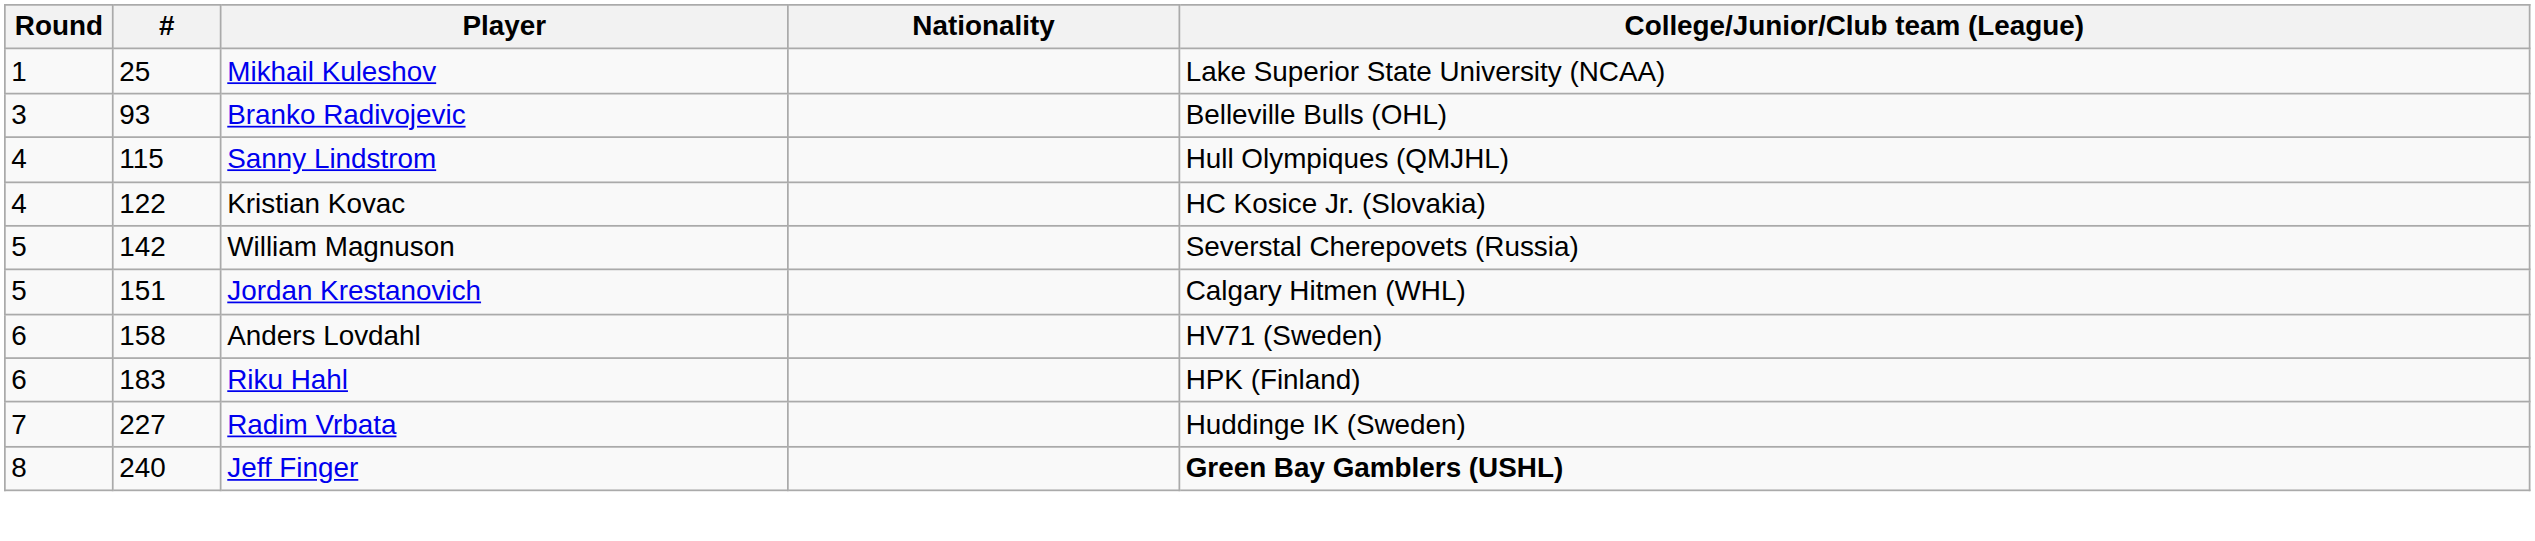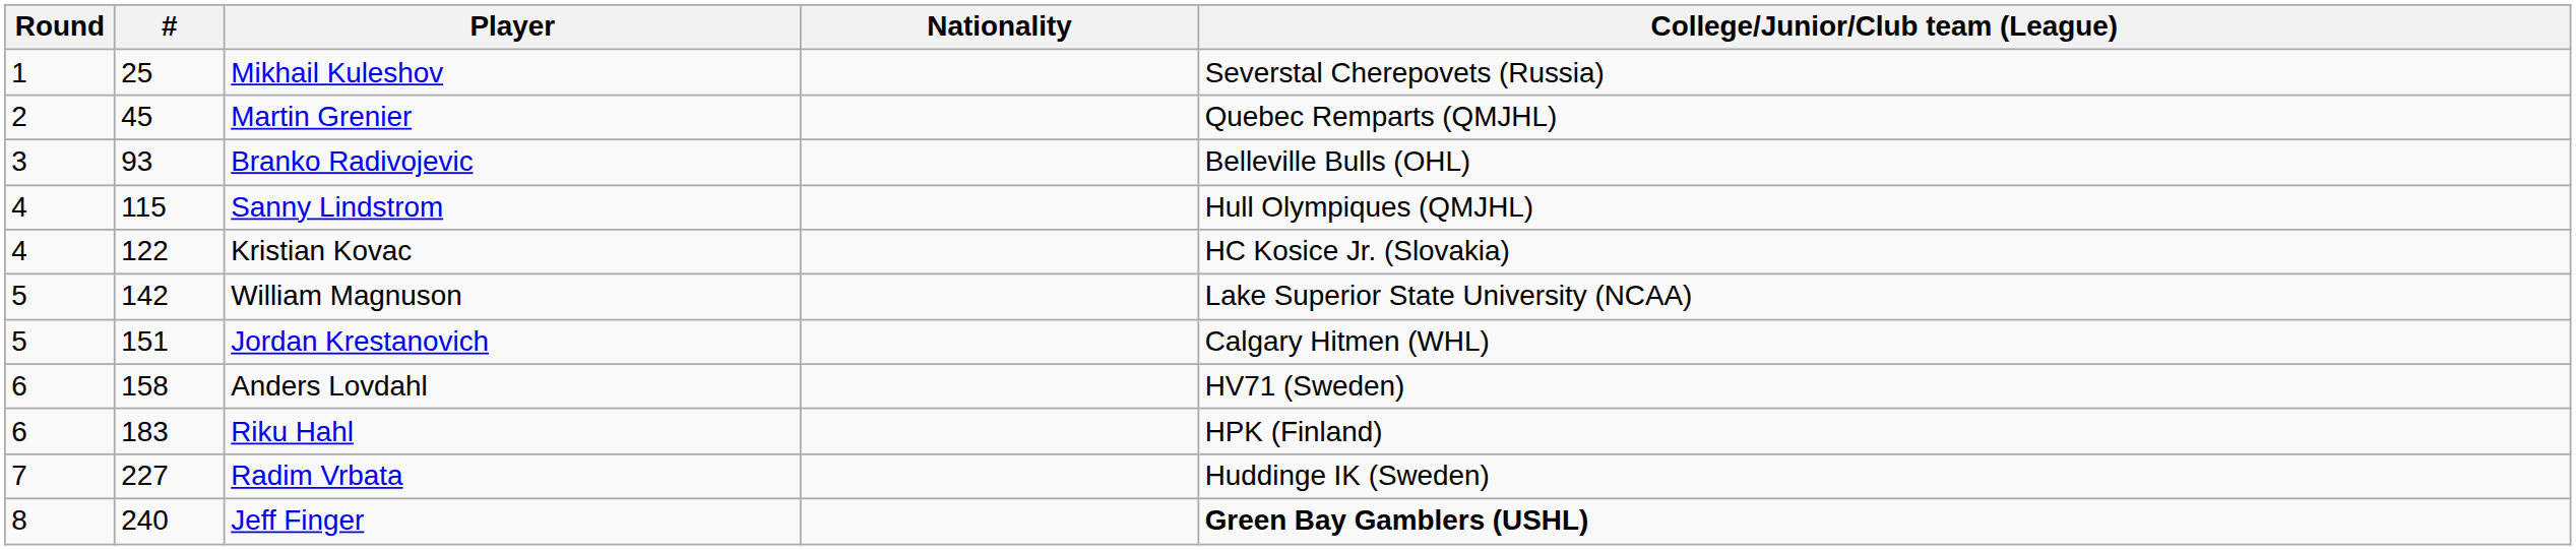 <table class="wikitable">
 <tr align="center">
 <th bgcolor="#DDDDFF" width="4.0%">Round</th>
 <th bgcolor="#DDDDFF" width="4.0%">#</th>
 <th bgcolor="#DDDDFF" width="21.0%">Player</th>
 <th bgcolor="#DDDDFF" width="14.5%">Nationality</th>
 <th bgcolor="#DDDDFF" width="50.0%">College/Junior/Club team (League)</th>
 </tr>
 <tr>
 <td>1</td>
 <td>25</td>
 <td><a href='#'>Mikhail Kuleshov</a></td>
 <td></td>
-<td>Lake Superior State University (NCAA)</td>
+<td>Severstal Cherepovets (Russia)</td>
+</tr>
+<tr>
+<td>2</td>
+<td>45</td>
+<td><a href='#'>Martin Grenier</a></td>
+<td></td>
+<td>Quebec Remparts (QMJHL)</td>
 </tr>
 <tr>
 <td>3</td>
 <td>93</td>
 <td><a href='#'>Branko Radivojevic</a></td>
 <td></td>
 <td>Belleville Bulls (OHL)</td>
 </tr>
 <tr>
 <td>4</td>
 <td>115</td>
 <td><a href='#'>Sanny Lindstrom</a></td>
 <td></td>
 <td>Hull Olympiques (QMJHL)</td>
 </tr>
 <tr>
 <td>4</td>
 <td>122</td>
 <td>Kristian Kovac</td>
 <td></td>
 <td>HC Kosice Jr. (Slovakia)</td>
 </tr>
 <tr>
 <td>5</td>
 <td>142</td>
 <td>William Magnuson</td>
 <td></td>
-<td>Severstal Cherepovets (Russia)</td>
+<td>Lake Superior State University (NCAA)</td>
 </tr>
 <tr>
 <td>5</td>
 <td>151</td>
 <td><a href='#'>Jordan Krestanovich</a></td>
 <td></td>
 <td>Calgary Hitmen (WHL)</td>
 </tr>
 <tr>
 <td>6</td>
 <td>158</td>
 <td>Anders Lovdahl</td>
 <td></td>
 <td>HV71 (Sweden)</td>
 </tr>
 <tr>
 <td>6</td>
 <td>183</td>
 <td><a href='#'>Riku Hahl</a></td>
 <td></td>
 <td>HPK (Finland)</td>
 </tr>
 <tr>
 <td>7</td>
 <td>227</td>
 <td><a href='#'>Radim Vrbata</a></td>
 <td></td>
 <td>Huddinge IK (Sweden)</td>
 </tr>
 <tr>
 <td>8</td>
 <td>240</td>
 <td><a href='#'>Jeff Finger</a></td>
 <td></td>
 <td><strong>Green Bay Gamblers (USHL)</strong></td>
 </tr>
 </table>
